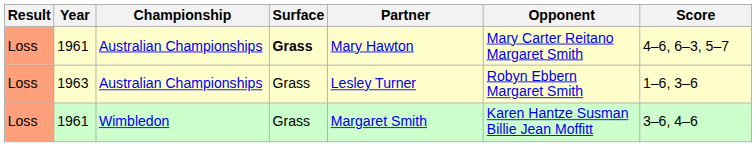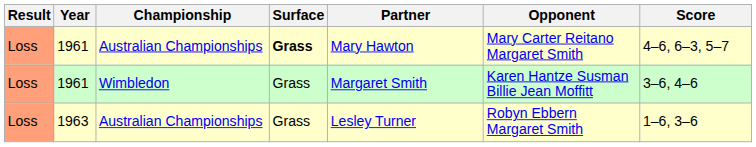 <table class="sortable wikitable">
 <tr>
 <th style="width:40px">Result</th>
 <th style="width:40px">Year</th>
 <th style="width:190px">Championship</th>
 <th style="width:50px">Surface</th>
 <th style="width:170px">Partner</th>
 <th style="width:170px">Opponent</th>
 <th style="width:120px" class="unsortable">Score</th>
 </tr>
 <tr style="background:#ffffcc;">
 <td style="background:#ffa07a;">Loss</td>
 <td>1961</td>
 <td><a href='#'>Australian Championships</a></td>
 <td><strong>Grass</strong></td>
 <td> <a href='#'>Mary Hawton</a></td>
 <td> <a href='#'>Mary Carter Reitano</a> <br>  <a href='#'>Margaret Smith</a></td>
 <td>4–6, 6–3, 5–7</td>
 </tr>
+<tr style="background:#cfc;">
+<td style="background:#ffa07a;">Loss</td>
+<td>1961</td>
+<td><a href='#'>Wimbledon</a></td>
+<td>Grass</td>
+<td> <a href='#'>Margaret Smith</a></td>
+<td> <a href='#'>Karen Hantze Susman</a> <br>  <a href='#'>Billie Jean Moffitt</a></td>
+<td>3–6, 4–6</td>
+</tr>
 <tr style="background:#ffffcc;">
 <td style="background:#ffa07a;">Loss</td>
 <td>1963</td>
 <td><a href='#'>Australian Championships</a></td>
 <td>Grass</td>
 <td> <a href='#'>Lesley Turner</a></td>
 <td> <a href='#'>Robyn Ebbern</a> <br>  <a href='#'>Margaret Smith</a></td>
 <td>1–6, 3–6</td>
 </tr>
-<tr style="background:#cfc;">
-<td style="background:#ffa07a;">Loss</td>
-<td>1961</td>
-<td><a href='#'>Wimbledon</a></td>
-<td>Grass</td>
-<td> <a href='#'>Margaret Smith</a></td>
-<td> <a href='#'>Karen Hantze Susman</a> <br>  <a href='#'>Billie Jean Moffitt</a></td>
-<td>3–6, 4–6</td>
-</tr>
 </table>
